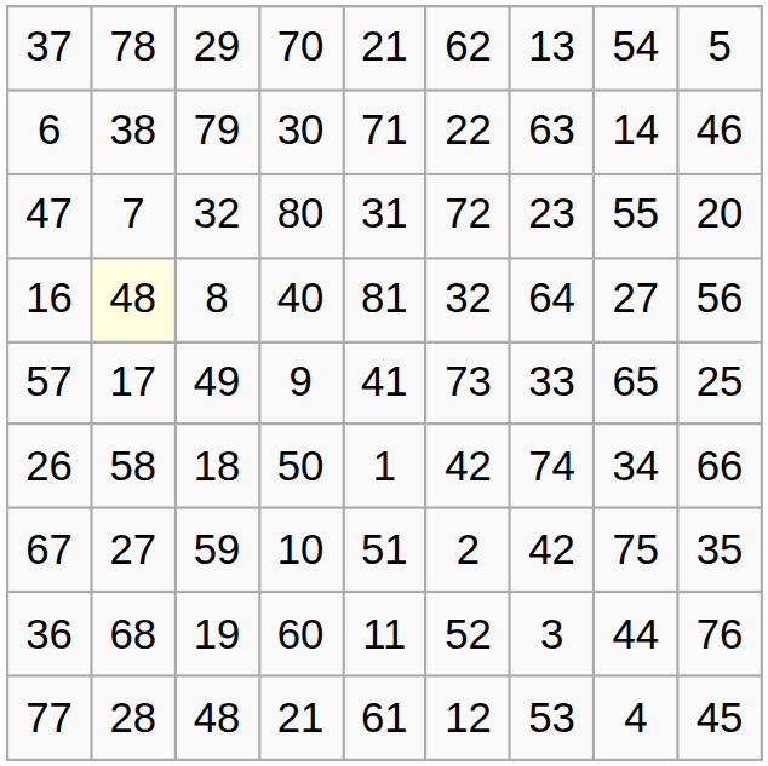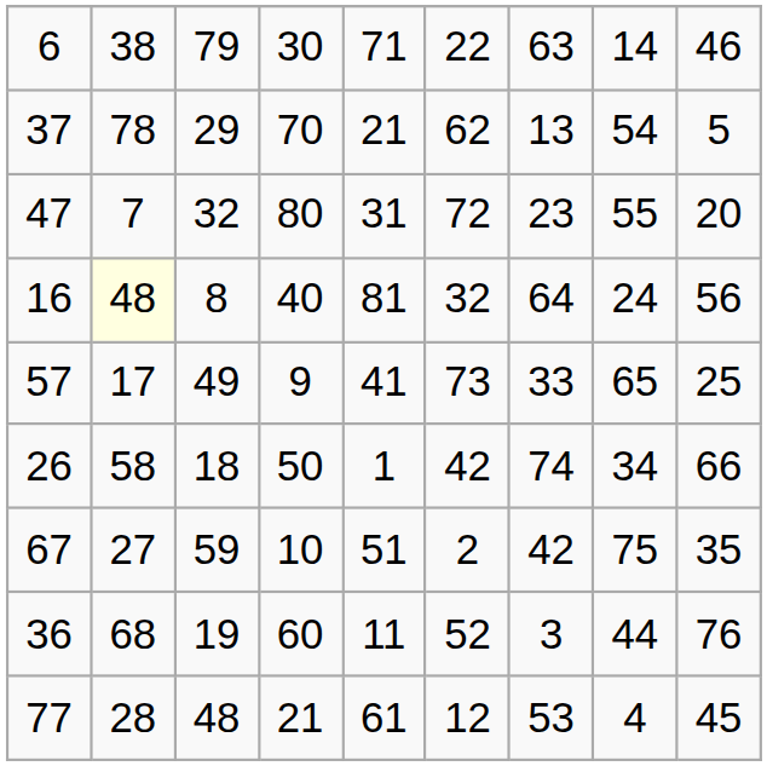 <table class="wikitable" style="margin-left:auto;margin-right:auto;text-align:center;width:18em;height:18em;table-layout:fixed;">
 <tr>
+</tr>
+<tr>
+<td>6</td>
+<td>38</td>
+<td>79</td>
+<td>30</td>
+<td>71</td>
+<td>22</td>
+<td>63</td>
+<td>14</td>
+<td>46</td>
 </tr>
 <tr>
 <td>37</td>
 <td>78</td>
 <td>29</td>
 <td>70</td>
 <td>21</td>
 <td>62</td>
 <td>13</td>
 <td>54</td>
 <td>5</td>
-</tr>
-<tr>
-<td>6</td>
-<td>38</td>
-<td>79</td>
-<td>30</td>
-<td>71</td>
-<td>22</td>
-<td>63</td>
-<td>14</td>
-<td>46</td>
 </tr>
 <tr>
 <td>47</td>
 <td>7</td>
 <td>32</td>
 <td>80</td>
 <td>31</td>
 <td>72</td>
 <td>23</td>
 <td>55</td>
 <td>20</td>
 </tr>
 <tr>
 <td>16</td>
 <td style="background: lightyellow;">48</td>
 <td>8</td>
 <td>40</td>
 <td>81</td>
 <td>32</td>
 <td>64</td>
-<td>27</td>
+<td>24</td>
 <td>56</td>
 </tr>
 <tr>
 <td>57</td>
 <td>17</td>
 <td>49</td>
 <td>9</td>
 <td>41</td>
 <td>73</td>
 <td>33</td>
 <td>65</td>
 <td>25</td>
 </tr>
 <tr>
 <td>26</td>
 <td>58</td>
 <td>18</td>
 <td>50</td>
 <td>1</td>
 <td>42</td>
 <td>74</td>
 <td>34</td>
 <td>66</td>
 </tr>
 <tr>
 <td>67</td>
 <td>27</td>
 <td>59</td>
 <td>10</td>
 <td>51</td>
 <td>2</td>
 <td>42</td>
 <td>75</td>
 <td>35</td>
 </tr>
 <tr>
 <td>36</td>
 <td>68</td>
 <td>19</td>
 <td>60</td>
 <td>11</td>
 <td>52</td>
 <td>3</td>
 <td>44</td>
 <td>76</td>
 </tr>
 <tr>
 <td>77</td>
 <td>28</td>
 <td>48</td>
 <td>21</td>
 <td>61</td>
 <td>12</td>
 <td>53</td>
 <td>4</td>
 <td>45</td>
 </tr>
 </table>
